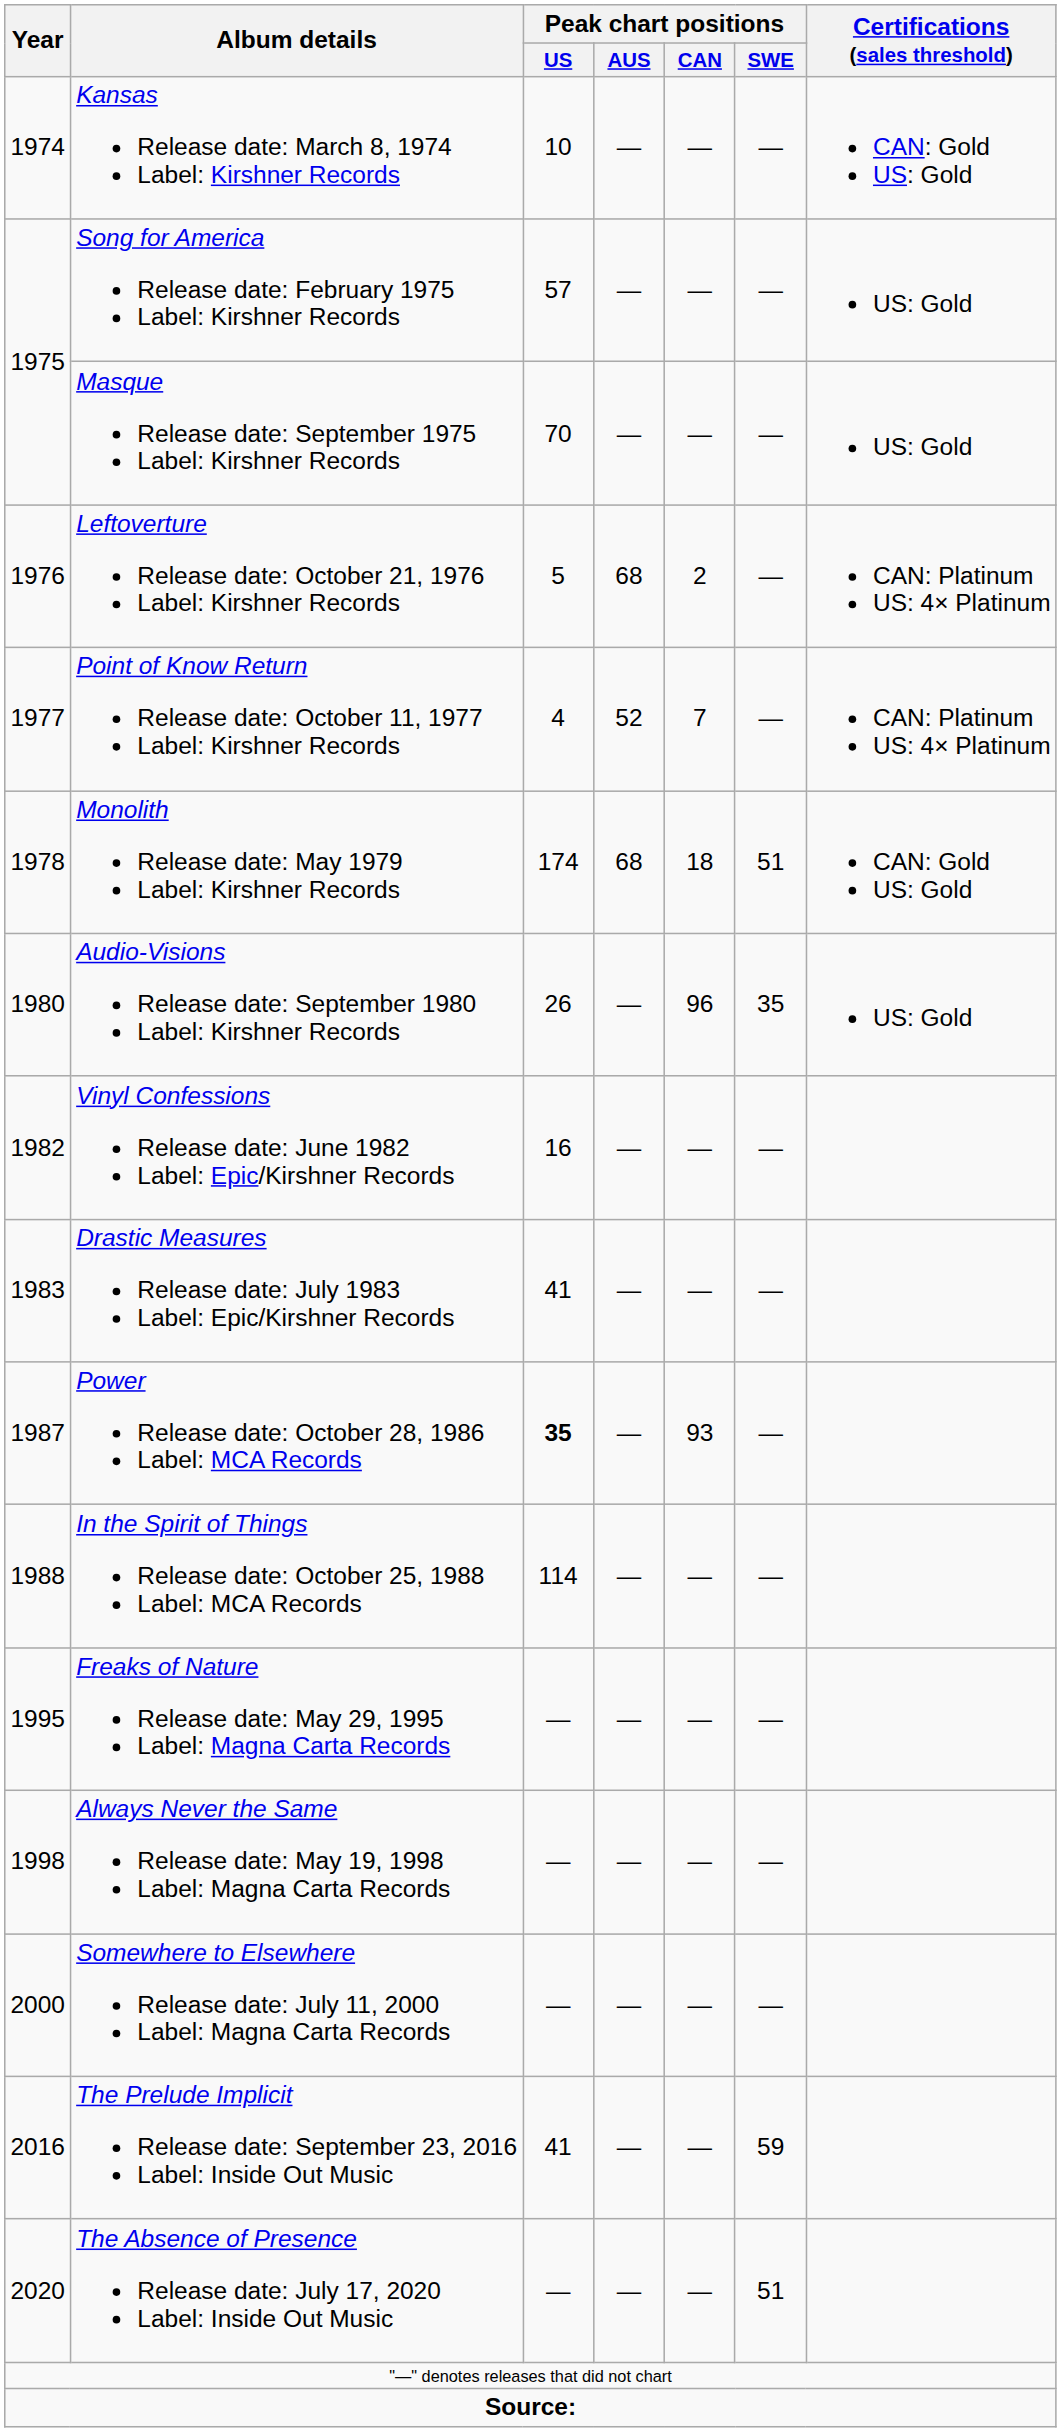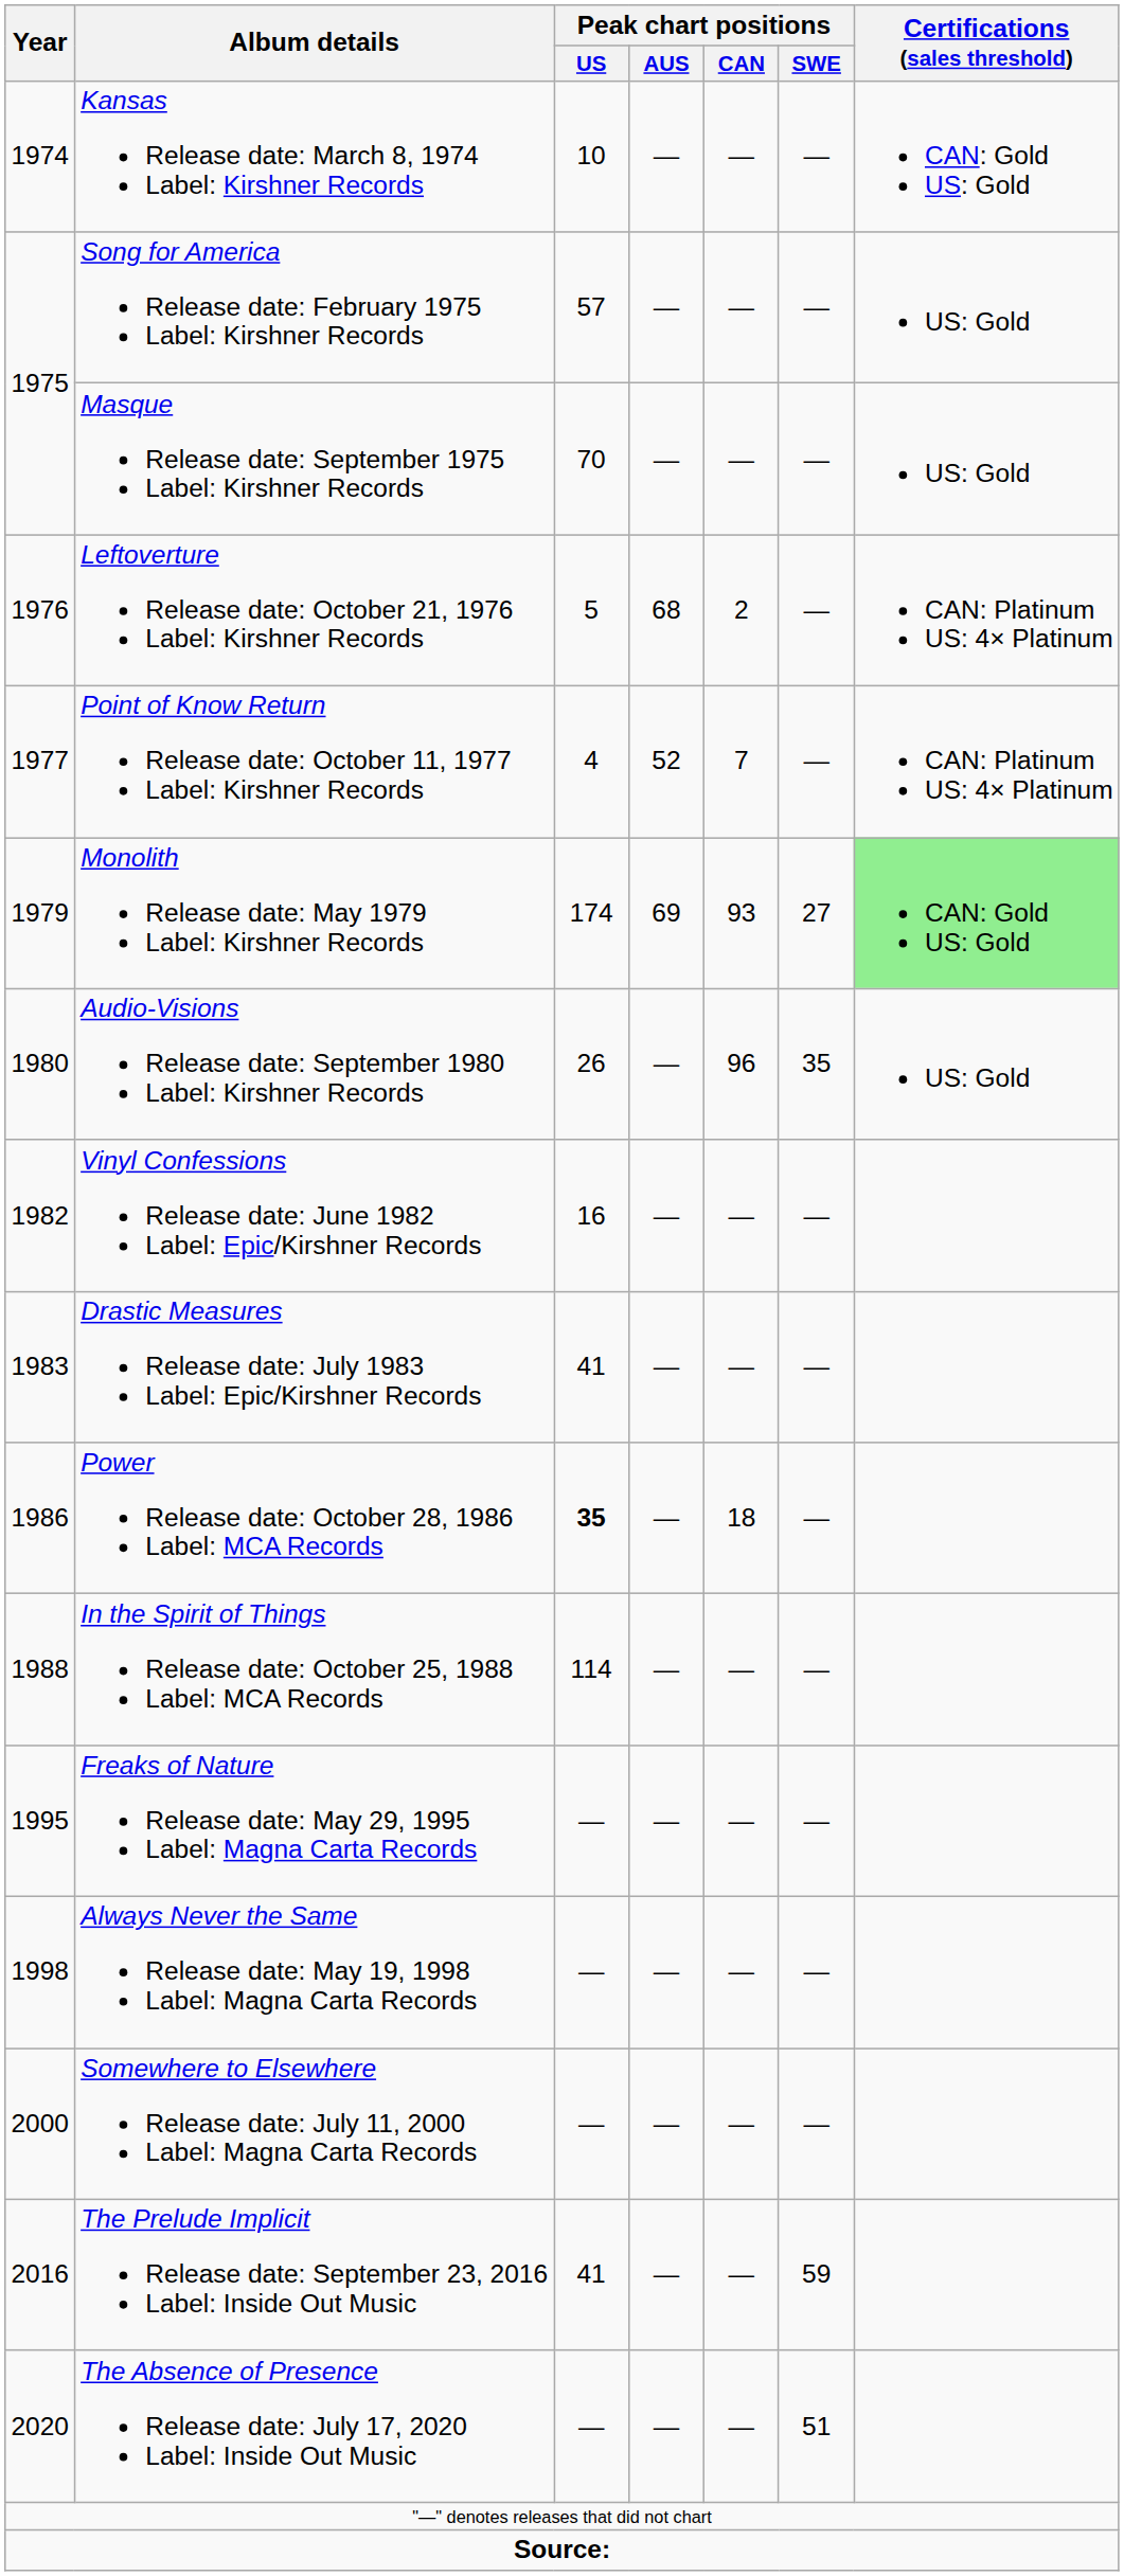 <table class="wikitable" style="text-align:center;">
 <tr>
 <th rowspan="2">Year</th>
 <th rowspan="2">Album details</th>
 <th colspan="4">Peak chart positions</th>
 <th rowspan="2"><a href='#'>Certifications</a><br><small>(<a href='#'>sales threshold</a>)</small></th>
 </tr>
 <tr style="font-size:smaller;">
 <th width="40"><a href='#'>US</a><br></th>
 <th width="40"><a href='#'>AUS</a><br></th>
 <th width="40"><a href='#'>CAN</a><br></th>
 <th width="40"><a href='#'>SWE</a><br></th>
 </tr>
 <tr>
 <td>1974</td>
 <td align="left"><em><a href='#'>Kansas</a></em><br><ul><li>Release date: March 8, 1974</li><li>Label: <a href='#'>Kirshner Records</a></li></ul></td>
 <td>10</td>
 <td>—</td>
 <td>—</td>
 <td>—</td>
 <td align="left"><br><ul><li><a href='#'>CAN</a>: Gold</li><li><a href='#'>US</a>: Gold</li></ul></td>
 </tr>
 <tr>
 <td rowspan="2">1975</td>
 <td align="left"><em><a href='#'>Song for America</a></em><br><ul><li>Release date: February 1975</li><li>Label: Kirshner Records</li></ul></td>
 <td>57</td>
 <td>—</td>
 <td>—</td>
 <td>—</td>
 <td align="left"><br><ul><li>US: Gold</li></ul></td>
 </tr>
 <tr>
 <td align="left"><em><a href='#'>Masque</a></em><br><ul><li>Release date: September 1975</li><li>Label: Kirshner Records</li></ul></td>
 <td>70</td>
 <td>—</td>
 <td>—</td>
 <td>—</td>
 <td align="left"><br><ul><li>US: Gold</li></ul></td>
 </tr>
 <tr>
 <td>1976</td>
 <td align="left"><em><a href='#'>Leftoverture</a></em><br><ul><li>Release date: October 21, 1976</li><li>Label: Kirshner Records</li></ul></td>
 <td>5</td>
 <td>68</td>
 <td>2</td>
 <td>—</td>
 <td align="left"><br><ul><li>CAN: Platinum</li><li>US: 4× Platinum</li></ul></td>
 </tr>
 <tr>
 <td>1977</td>
 <td align="left"><em><a href='#'>Point of Know Return</a></em><br><ul><li>Release date: October 11, 1977</li><li>Label: Kirshner Records</li></ul></td>
 <td>4</td>
 <td>52</td>
 <td>7</td>
 <td>—</td>
 <td align="left"><br><ul><li>CAN: Platinum</li><li>US: 4× Platinum</li></ul></td>
 </tr>
 <tr>
-<td>1978</td>
+<td>1979</td>
 <td align="left"><em><a href='#'>Monolith</a></em><br><ul><li>Release date: May 1979</li><li>Label: Kirshner Records</li></ul></td>
 <td>174</td>
-<td>68</td>
-<td>18</td>
-<td>51</td>
-<td align="left"><br><ul><li>CAN: Gold</li><li>US: Gold</li></ul></td>
+<td>69</td>
+<td>93</td>
+<td>27</td>
+<td align="left" style="background: lightgreen;"><br><ul><li>CAN: Gold</li><li>US: Gold</li></ul></td>
 </tr>
 <tr>
 <td>1980</td>
 <td align="left"><em><a href='#'>Audio-Visions</a></em><br><ul><li>Release date: September 1980</li><li>Label: Kirshner Records</li></ul></td>
 <td>26</td>
 <td>—</td>
 <td>96</td>
 <td>35</td>
 <td align="left"><br><ul><li>US: Gold</li></ul></td>
 </tr>
 <tr>
 <td>1982</td>
 <td align="left"><em><a href='#'>Vinyl Confessions</a></em><br><ul><li>Release date: June 1982</li><li>Label: <a href='#'>Epic</a>/Kirshner Records</li></ul></td>
 <td>16</td>
 <td>—</td>
 <td>—</td>
 <td>—</td>
 <td></td>
 </tr>
 <tr>
 <td>1983</td>
 <td align="left"><em><a href='#'>Drastic Measures</a></em><br><ul><li>Release date: July 1983</li><li>Label: Epic/Kirshner Records</li></ul></td>
 <td>41</td>
 <td>—</td>
 <td>—</td>
 <td>—</td>
 <td></td>
 </tr>
 <tr>
-<td>1987</td>
+<td>1986</td>
 <td align="left"><em><a href='#'>Power</a></em><br><ul><li>Release date: October 28, 1986</li><li>Label: <a href='#'>MCA Records</a></li></ul></td>
 <td><strong>35</strong></td>
 <td>—</td>
-<td>93</td>
+<td>18</td>
 <td>—</td>
 <td></td>
 </tr>
 <tr>
 <td>1988</td>
 <td align="left"><em><a href='#'>In the Spirit of Things</a></em><br><ul><li>Release date: October 25, 1988</li><li>Label: MCA Records</li></ul></td>
 <td>114</td>
 <td>—</td>
 <td>—</td>
 <td>—</td>
 <td></td>
 </tr>
 <tr>
 <td>1995</td>
 <td align="left"><em><a href='#'>Freaks of Nature</a></em><br><ul><li>Release date: May 29, 1995</li><li>Label: <a href='#'>Magna Carta Records</a></li></ul></td>
 <td>—</td>
 <td>—</td>
 <td>—</td>
 <td>—</td>
 <td></td>
 </tr>
 <tr>
 <td>1998</td>
 <td align="left"><em><a href='#'>Always Never the Same</a></em><br><ul><li>Release date: May 19, 1998</li><li>Label: Magna Carta Records</li></ul></td>
 <td>—</td>
 <td>—</td>
 <td>—</td>
 <td>—</td>
 <td></td>
 </tr>
 <tr>
 <td>2000</td>
 <td align="left"><em><a href='#'>Somewhere to Elsewhere</a></em><br><ul><li>Release date: July 11, 2000</li><li>Label: Magna Carta Records</li></ul></td>
 <td>—</td>
 <td>—</td>
 <td>—</td>
 <td>—</td>
 <td></td>
 </tr>
 <tr>
 <td>2016</td>
 <td align="left"><em><a href='#'>The Prelude Implicit</a></em><br><ul><li>Release date: September 23, 2016</li><li>Label: Inside Out Music</li></ul></td>
 <td>41</td>
 <td>—</td>
 <td>—</td>
 <td>59<br></td>
 <td></td>
 </tr>
 <tr>
 <td>2020</td>
 <td align="left"><em><a href='#'>The Absence of Presence</a></em><br><ul><li>Release date: July 17, 2020</li><li>Label: Inside Out Music</li></ul></td>
 <td>—</td>
 <td>—</td>
 <td>—</td>
 <td>51</td>
 <td></td>
 </tr>
 <tr>
 <td colspan="10" style="font-size:8pt">"—" denotes releases that did not chart</td>
 </tr>
 <tr>
 <td colspan="10"><strong>Source:</strong></td>
 </tr>
 </table>
